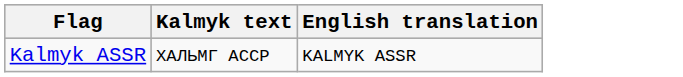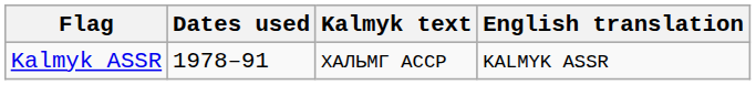 <table class="wikitable sortable noresize">
 <tr>
 <th>Flag</th>
+<th>Dates used</th>
 <th>Kalmyk text</th>
 <th>English translation</th>
 </tr>
 <tr>
 <td> <a href='#'>Kalmyk ASSR</a></td>
+<td>1978–91</td>
 <td><small>ХАЛЬМГ ACCP</small></td>
 <td><small>KALMYK ASSR</small></td>
 </tr>
 </table>
